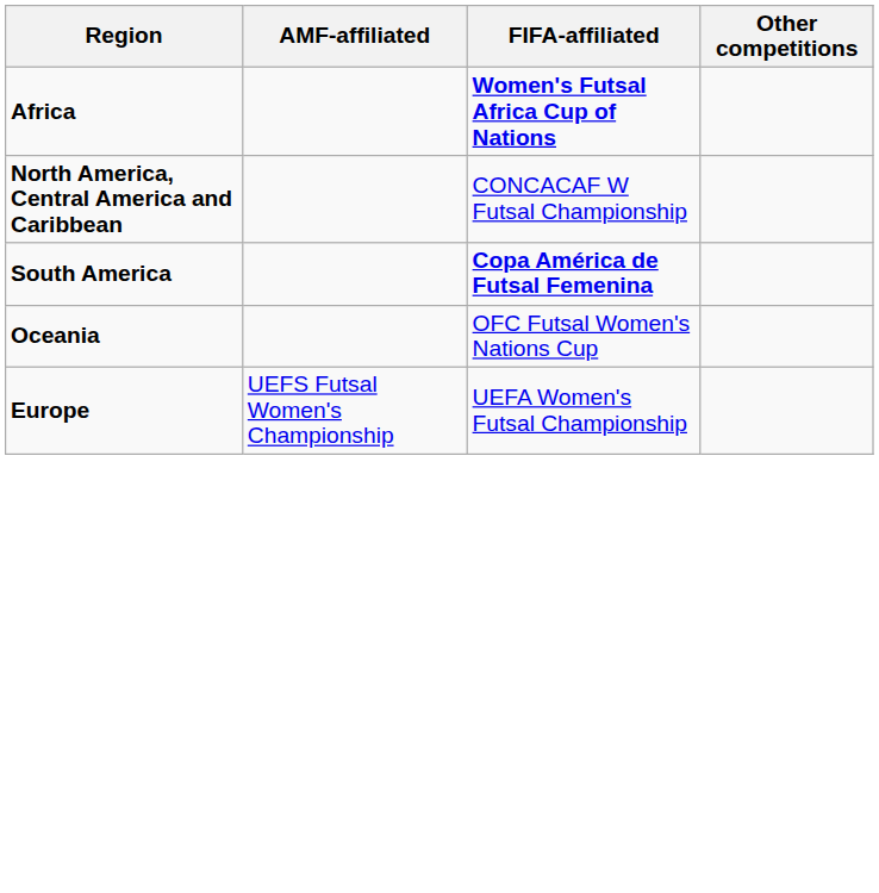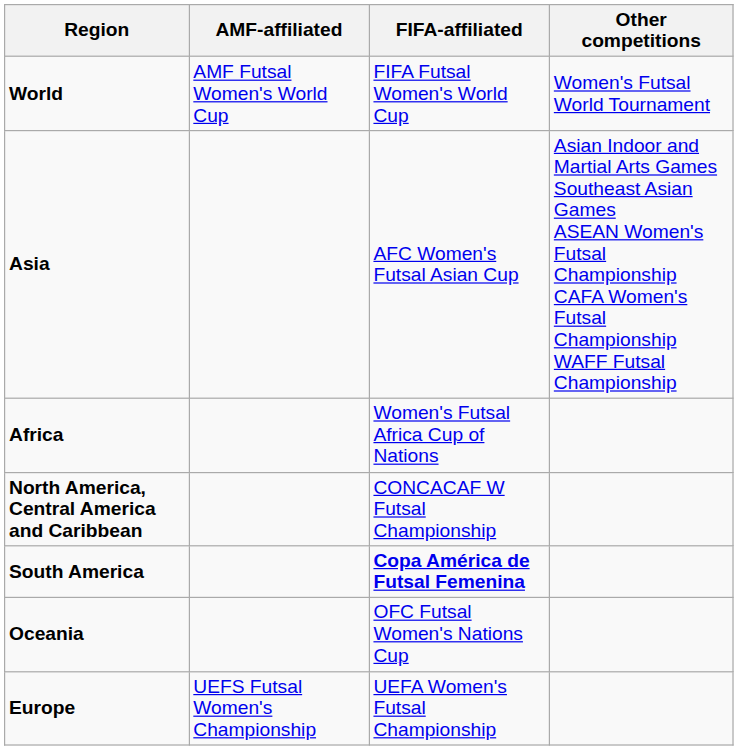 <table class="wikitable">
 <tr>
 <th>Region</th>
 <th>AMF-affiliated</th>
 <th>FIFA-affiliated</th>
 <th>Other competitions</th>
 </tr>
 <tr>
+<td><strong>World</strong></td>
+<td><a href='#'>AMF Futsal Women's World Cup</a></td>
+<td><a href='#'>FIFA Futsal Women's World Cup</a></td>
+<td><a href='#'>Women's Futsal World Tournament</a></td>
+</tr>
+<tr>
+<td><strong>Asia</strong></td>
+<td></td>
+<td><a href='#'>AFC Women's Futsal Asian Cup</a></td>
+<td><a href='#'>Asian Indoor and Martial Arts Games</a><br><a href='#'>Southeast Asian Games</a><br><a href='#'>ASEAN Women's Futsal Championship</a><br><a href='#'>CAFA Women's Futsal Championship</a><br><a href='#'>WAFF Futsal Championship</a></td>
+</tr>
+<tr>
 <td><strong>Africa</strong></td>
 <td></td>
-<td><strong><a href='#'>Women's Futsal Africa Cup of Nations</a></strong></td>
+<td><a href='#'>Women's Futsal Africa Cup of Nations</a></td>
 <td></td>
 </tr>
 <tr>
 <td><strong>North America, Central America and Caribbean</strong></td>
 <td></td>
 <td><a href='#'>CONCACAF W Futsal Championship</a></td>
 <td></td>
 </tr>
 <tr>
 <td><strong>South America</strong></td>
 <td></td>
 <td><strong><a href='#'>Copa América de Futsal Femenina</a></strong></td>
 <td></td>
 </tr>
 <tr>
 <td><strong>Oceania</strong></td>
 <td></td>
 <td><a href='#'>OFC Futsal Women's Nations Cup</a></td>
 <td></td>
 </tr>
 <tr>
 <td><strong>Europe</strong></td>
 <td><a href='#'>UEFS Futsal Women's Championship</a></td>
 <td><a href='#'>UEFA Women's Futsal Championship</a></td>
 <td></td>
 </tr>
 </table>
